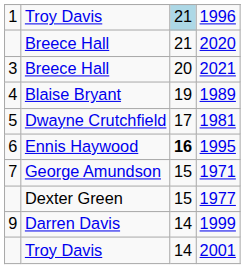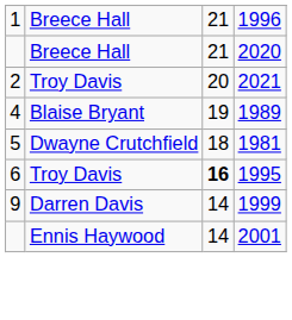 <table class="wikitable">
 <tr>
 </tr>
 <tr>
 <td>1</td>
-<td><a href='#'>Troy Davis</a></td>
-<td style="background: lightblue;">21</td>
+<td><a href='#'>Breece Hall</a></td>
+<td>21</td>
 <td><a href='#'>1996</a></td>
 </tr>
 <tr>
 <td></td>
 <td><a href='#'>Breece Hall</a></td>
 <td>21</td>
 <td><a href='#'>2020</a></td>
 </tr>
 <tr>
-<td>3</td>
-<td><a href='#'>Breece Hall</a></td>
+<td>2</td>
+<td><a href='#'>Troy Davis</a></td>
 <td>20</td>
 <td><a href='#'>2021</a></td>
 </tr>
 <tr>
 <td>4</td>
 <td><a href='#'>Blaise Bryant</a></td>
 <td>19</td>
 <td><a href='#'>1989</a></td>
 </tr>
 <tr>
 <td>5</td>
 <td><a href='#'>Dwayne Crutchfield</a></td>
-<td>17</td>
+<td>18</td>
 <td><a href='#'>1981</a></td>
 </tr>
 <tr>
 <td>6</td>
-<td><a href='#'>Ennis Haywood</a></td>
+<td><a href='#'>Troy Davis</a></td>
 <td><strong>16</strong></td>
 <td><a href='#'>1995</a></td>
-</tr>
-<tr>
-<td>7</td>
-<td><a href='#'>George Amundson</a></td>
-<td>15</td>
-<td><a href='#'>1971</a></td>
-</tr>
-<tr>
-<td></td>
-<td>Dexter Green</td>
-<td>15</td>
-<td><a href='#'>1977</a></td>
 </tr>
 <tr>
 <td>9</td>
 <td><a href='#'>Darren Davis</a></td>
 <td>14</td>
 <td><a href='#'>1999</a></td>
 </tr>
 <tr>
 <td></td>
-<td><a href='#'>Troy Davis</a></td>
+<td><a href='#'>Ennis Haywood</a></td>
 <td>14</td>
 <td><a href='#'>2001</a></td>
 </tr>
 </table>
